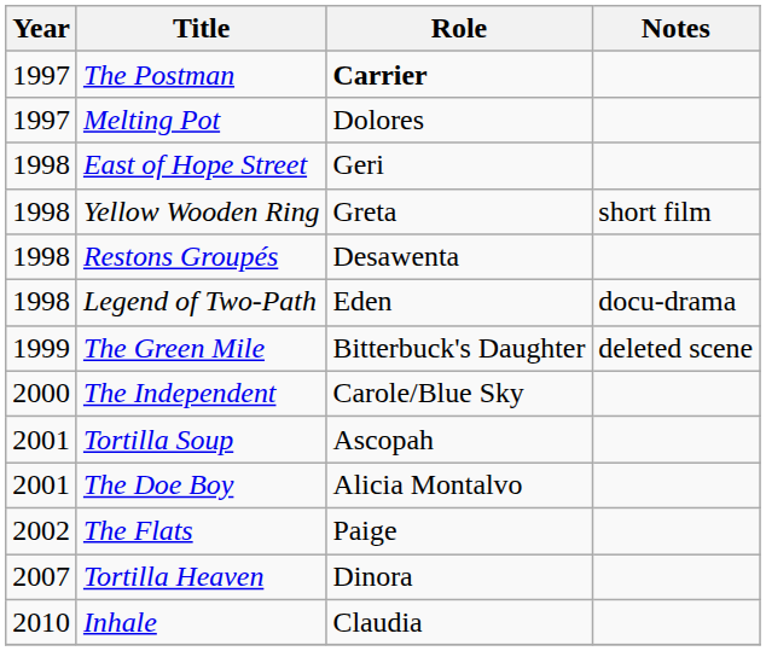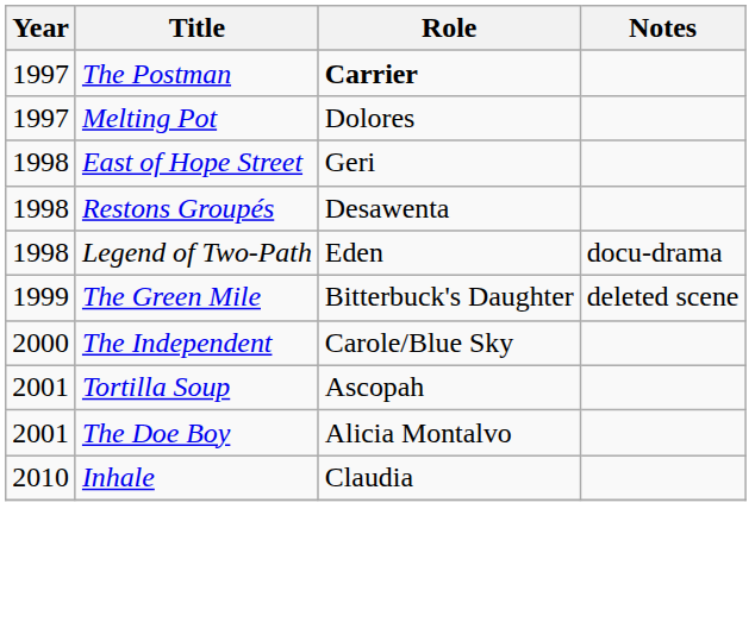 <table class="wikitable sortable">
 <tr>
 <th>Year</th>
 <th>Title</th>
 <th>Role</th>
 <th class="unsortable">Notes</th>
 </tr>
 <tr>
 <td>1997</td>
 <td><em><a href='#'>The Postman</a></em></td>
 <td><strong>Carrier</strong></td>
 <td></td>
 </tr>
 <tr>
 <td>1997</td>
 <td><em><a href='#'>Melting Pot</a></em></td>
 <td>Dolores</td>
 <td></td>
 </tr>
 <tr>
 <td>1998</td>
 <td><em><a href='#'>East of Hope Street</a></em></td>
 <td>Geri</td>
 <td></td>
-</tr>
-<tr>
-<td>1998</td>
-<td><em>Yellow Wooden Ring</em></td>
-<td>Greta</td>
-<td>short film</td>
 </tr>
 <tr>
 <td>1998</td>
 <td><em><a href='#'>Restons Groupés</a></em></td>
 <td>Desawenta</td>
 <td></td>
 </tr>
 <tr>
 <td>1998</td>
 <td><em>Legend of Two-Path</em></td>
 <td>Eden</td>
 <td>docu-drama</td>
 </tr>
 <tr>
 <td>1999</td>
 <td><em><a href='#'>The Green Mile</a></em></td>
 <td>Bitterbuck's Daughter</td>
 <td>deleted scene</td>
 </tr>
 <tr>
 <td>2000</td>
 <td><em><a href='#'>The Independent</a></em></td>
 <td>Carole/Blue Sky</td>
 <td></td>
 </tr>
 <tr>
 <td>2001</td>
 <td><em><a href='#'>Tortilla Soup</a></em></td>
 <td>Ascopah</td>
 <td></td>
 </tr>
 <tr>
 <td>2001</td>
 <td><em><a href='#'>The Doe Boy</a></em></td>
 <td>Alicia Montalvo</td>
 <td></td>
 </tr>
 <tr>
-<td>2002</td>
-<td><em><a href='#'>The Flats</a></em></td>
-<td>Paige</td>
-<td></td>
-</tr>
-<tr>
-<td>2007</td>
-<td><em><a href='#'>Tortilla Heaven</a></em></td>
-<td>Dinora</td>
-<td></td>
-</tr>
-<tr>
 <td>2010</td>
 <td><em><a href='#'>Inhale</a></em></td>
 <td>Claudia</td>
 <td></td>
 </tr>
 <tr>
 </tr>
 </table>
